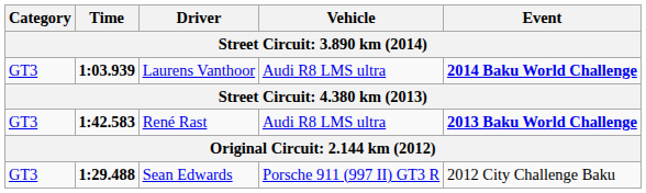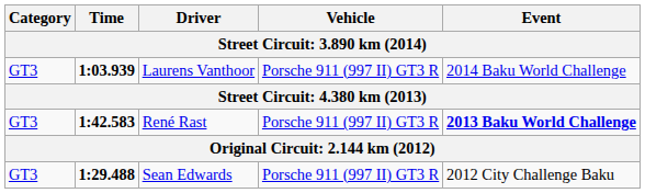 <table class=wikitable style="font-size:90%;">
 <tr>
 <th>Category</th>
 <th>Time</th>
 <th>Driver</th>
 <th>Vehicle</th>
 <th>Event</th>
 </tr>
 <tr>
 <th colspan=5>Street Circuit: 3.890 km (2014)</th>
 </tr>
 <tr>
 <td><a href='#'>GT3</a></td>
 <td><strong>1:03.939</strong></td>
 <td><a href='#'>Laurens Vanthoor</a></td>
-<td><a href='#'>Audi R8 LMS ultra</a></td>
-<td><strong><a href='#'>2014 Baku World Challenge</a></strong></td>
+<td><a href='#'>Porsche 911 (997 II) GT3 R</a></td>
+<td><a href='#'>2014 Baku World Challenge</a></td>
 </tr>
 <tr>
 <th colspan=5>Street Circuit: 4.380 km (2013)</th>
 </tr>
 <tr>
 <td><a href='#'>GT3</a></td>
 <td><strong>1:42.583</strong></td>
 <td><a href='#'>René Rast</a></td>
-<td><a href='#'>Audi R8 LMS ultra</a></td>
+<td><a href='#'>Porsche 911 (997 II) GT3 R</a></td>
 <td><strong><a href='#'>2013 Baku World Challenge</a></strong></td>
 </tr>
 <tr>
 <th colspan=5>Original Circuit: 2.144 km (2012)</th>
 </tr>
 <tr>
 <td><a href='#'>GT3</a></td>
 <td><strong>1:29.488</strong></td>
 <td><a href='#'>Sean Edwards</a></td>
 <td><a href='#'>Porsche 911 (997 II) GT3 R</a></td>
 <td>2012 City Challenge Baku</td>
 </tr>
 <tr>
 </tr>
 </table>
